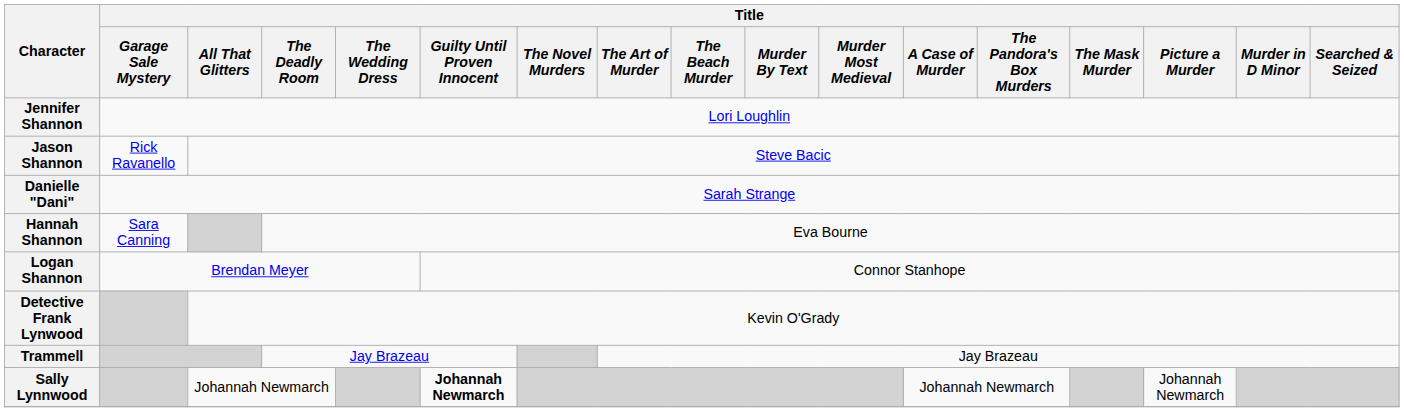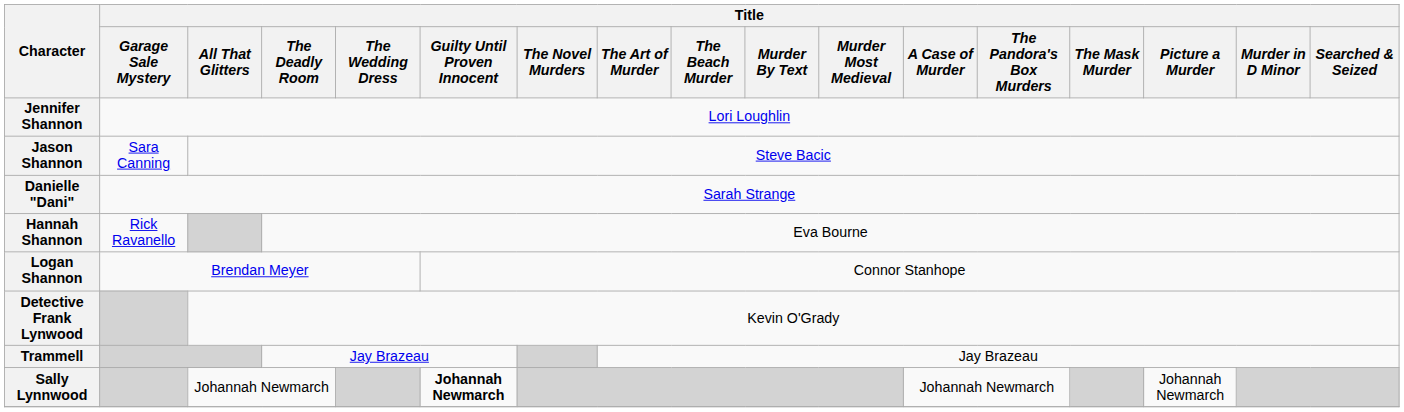 <table class="wikitable" style="text-align:center;">
 <tr>
 <th rowspan="2" style="width:4%;">Character</th>
 <th colspan=16>Title</th>
 </tr>
 <tr>
 <th style="width:4%;"><em>Garage Sale Mystery</em></th>
 <th style="width:4%;"><em>All That Glitters</em></th>
 <th style="width:4%;"><em>The Deadly Room</em></th>
 <th style="width:4%;"><em>The Wedding Dress</em></th>
 <th style="width:4%;"><em>Guilty Until Proven Innocent</em></th>
 <th style="width:4%;"><em>The Novel Murders</em></th>
 <th style="width:4%;"><em>The Art of Murder</em></th>
 <th style="width:4%;"><em>The Beach Murder</em></th>
 <th style="width:4%;"><em>Murder By Text</em></th>
 <th style="width:4%;"><em>Murder Most Medieval</em></th>
 <th style="width:4%;"><em>A Case of Murder</em></th>
 <th style="width:4%;"><em>The Pandora's Box Murders</em></th>
 <th style="width:4%;"><em>The Mask Murder</em></th>
 <th style="width:4%;"><em>Picture a Murder</em></th>
 <th style="width:4%;"><em>Murder in D Minor</em></th>
 <th style="width:4%;"><em>Searched & Seized</em></th>
 </tr>
 <tr>
 <th>Jennifer Shannon</th>
 <td colspan="16"><a href='#'>Lori Loughlin</a></td>
 </tr>
 <tr>
 <th>Jason Shannon</th>
-<td colspan="1"><a href='#'>Rick Ravanello</a></td>
+<td colspan="1"><a href='#'>Sara Canning</a></td>
 <td colspan="15"><a href='#'>Steve Bacic</a></td>
 </tr>
 <tr>
 <th>Danielle "Dani"</th>
 <td colspan="16"><a href='#'>Sarah Strange</a></td>
 </tr>
 <tr>
 <th>Hannah Shannon</th>
-<td colspan="1"><a href='#'>Sara Canning</a></td>
+<td colspan="1"><a href='#'>Rick Ravanello</a></td>
 <td style="background:#d3d3d3;" colspan=1></td>
 <td colspan="14">Eva Bourne</td>
 </tr>
 <tr>
 <th>Logan Shannon</th>
 <td colspan="4"><a href='#'>Brendan Meyer</a></td>
 <td colspan="12">Connor Stanhope</td>
 </tr>
 <tr>
 <th>Detective Frank Lynwood</th>
 <td style="background:#d3d3d3;" colspan=1></td>
 <td colspan="15">Kevin O'Grady</td>
 </tr>
 <tr>
 <th>Trammell</th>
 <td style="background:#d3d3d3;" colspan=2></td>
 <td colspan="3"><a href='#'>Jay Brazeau</a></td>
 <td style="background:#d3d3d3;" colspan=1></td>
 <td colspan="10">Jay Brazeau</td>
 </tr>
 <tr>
 <th>Sally Lynnwood</th>
 <td style="background:#d3d3d3;" colspan=1></td>
 <td colspan="2">Johannah Newmarch</td>
 <td style="background:#d3d3d3;" colspan=1></td>
 <td colspan="1"><strong>Johannah Newmarch</strong></td>
 <td style="background:#d3d3d3;" colspan=5></td>
 <td colspan="2">Johannah Newmarch</td>
 <td style="background:#d3d3d3;" colspan=1></td>
 <td colspan="1">Johannah Newmarch</td>
 <td style="background:#d3d3d3;" colspan=2></td>
 </tr>
 <tr>
 </tr>
 </table>
